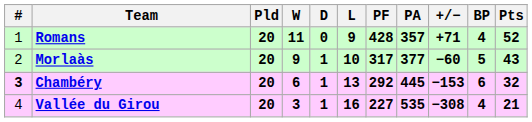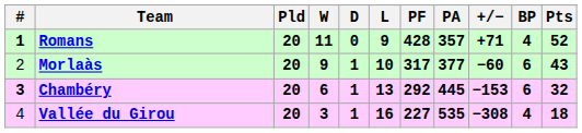 <table class="wikitable" style="text-align: center;">
 <tr>
 <th width="20">#</th>
 <th width="200">Team</th>
 <th width="20">Pld</th>
 <th width="20">W</th>
 <th width="20">D</th>
 <th width="20">L</th>
 <th width="20">PF</th>
 <th width="20">PA</th>
 <th width="25">+/−</th>
 <th width="20">BP</th>
 <th width="20">Pts</th>
 </tr>
 <tr bgcolor=#ccffcc align=center>
-<td>1</td>
+<td><strong>1</strong></td>
 <td align=left><strong><a href='#'>Romans</a></strong></td>
 <td><strong>20</strong></td>
 <td><strong>11</strong></td>
 <td><strong>0</strong></td>
 <td><strong>9</strong></td>
 <td><strong>428</strong></td>
 <td><strong>357</strong></td>
 <td><strong>+71</strong></td>
 <td><strong>4</strong></td>
 <td><strong>52</strong></td>
 </tr>
 <tr bgcolor=#ccffcc align=center>
 <td>2</td>
 <td align=left><strong><a href='#'>Morlaàs</a></strong></td>
 <td><strong>20</strong></td>
 <td><strong>9</strong></td>
 <td><strong>1</strong></td>
 <td><strong>10</strong></td>
 <td><strong>317</strong></td>
 <td><strong>377</strong></td>
 <td><strong>−60</strong></td>
-<td><strong>5</strong></td>
+<td><strong>6</strong></td>
 <td><strong>43</strong></td>
 </tr>
 <tr bgcolor=#ffccff align=center>
 <td><strong>3</strong></td>
 <td align=left><strong><a href='#'>Chambéry</a></strong></td>
 <td><strong>20</strong></td>
 <td><strong>6</strong></td>
 <td><strong>1</strong></td>
 <td><strong>13</strong></td>
 <td><strong>292</strong></td>
 <td><strong>445</strong></td>
 <td><strong>−153</strong></td>
 <td><strong>6</strong></td>
 <td><strong>32</strong></td>
 </tr>
 <tr bgcolor=#ffccff align=center>
 <td>4</td>
 <td align=left><strong><a href='#'>Vallée du Girou</a></strong></td>
 <td><strong>20</strong></td>
 <td><strong>3</strong></td>
 <td><strong>1</strong></td>
 <td><strong>16</strong></td>
 <td><strong>227</strong></td>
 <td><strong>535</strong></td>
 <td><strong>−308</strong></td>
 <td><strong>4</strong></td>
-<td><strong>21</strong></td>
+<td><strong>18</strong></td>
 </tr>
 </table>
